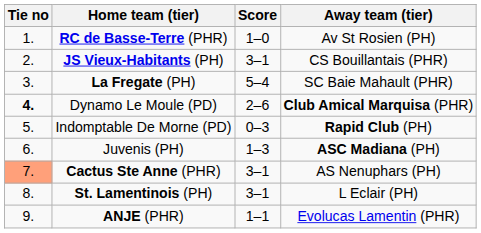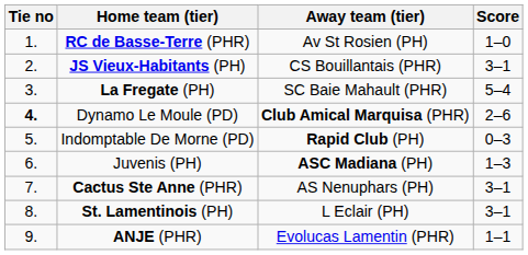 <table class="wikitable" style="text-align: center">
 <tr>
 <th>Tie no</th>
 <th>Home team (tier)</th>
+<th>Away team (tier)</th>
 <th>Score</th>
-<th>Away team (tier)</th>
 </tr>
 <tr>
 <td>1.</td>
 <td> <strong><a href='#'>RC de Basse-Terre</a></strong> (PHR)</td>
+<td>Av St Rosien (PH) </td>
 <td>1–0</td>
-<td>Av St Rosien (PH) </td>
 </tr>
 <tr>
 <td>2.</td>
 <td> <strong><a href='#'>JS Vieux-Habitants</a></strong> (PH)</td>
+<td>CS Bouillantais (PHR) </td>
 <td>3–1</td>
-<td>CS Bouillantais (PHR) </td>
 </tr>
 <tr>
 <td>3.</td>
 <td> <strong>La Fregate</strong> (PH)</td>
+<td>SC Baie Mahault (PHR) </td>
 <td>5–4 </td>
-<td>SC Baie Mahault (PHR) </td>
 </tr>
 <tr>
 <td><strong>4.</strong></td>
 <td> Dynamo Le Moule (PD)</td>
+<td><strong>Club Amical Marquisa</strong> (PHR) </td>
 <td>2–6</td>
-<td><strong>Club Amical Marquisa</strong> (PHR) </td>
 </tr>
 <tr>
 <td>5.</td>
 <td> Indomptable De Morne (PD)</td>
+<td><strong>Rapid Club</strong> (PH) </td>
 <td>0–3 </td>
-<td><strong>Rapid Club</strong> (PH) </td>
 </tr>
 <tr>
 <td>6.</td>
 <td> Juvenis (PH)</td>
+<td><strong>ASC Madiana</strong> (PH) </td>
 <td>1–3</td>
-<td><strong>ASC Madiana</strong> (PH) </td>
 </tr>
 <tr>
-<td style="background: lightsalmon;">7.</td>
+<td>7.</td>
 <td> <strong>Cactus Ste Anne</strong> (PHR)</td>
+<td>AS Nenuphars (PH) </td>
 <td>3–1</td>
-<td>AS Nenuphars (PH) </td>
 </tr>
 <tr>
 <td>8.</td>
 <td> <strong>St. Lamentinois</strong> (PH)</td>
+<td>L Eclair (PH) </td>
 <td>3–1</td>
-<td>L Eclair (PH) </td>
 </tr>
 <tr>
 <td>9.</td>
 <td> <strong>ANJE</strong> (PHR)</td>
+<td><a href='#'>Evolucas Lamentin</a> (PHR) </td>
 <td>1–1 </td>
-<td><a href='#'>Evolucas Lamentin</a> (PHR) </td>
 </tr>
 </table>
